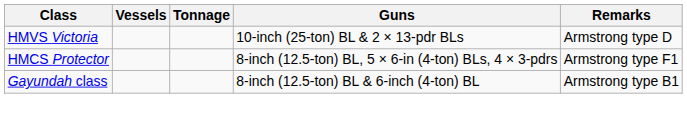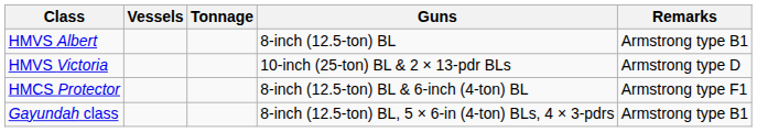 <table class="wikitable" style="text-align:left">
 <tr>
 <th>Class</th>
 <th>Vessels</th>
 <th>Tonnage</th>
 <th>Guns</th>
 <th>Remarks</th>
+</tr>
+<tr>
+<td><a href='#'>HMVS <em>Albert</em></a></td>
+<td></td>
+<td></td>
+<td>8-inch (12.5-ton) BL</td>
+<td>Armstrong type B1</td>
 </tr>
 <tr>
 <td><a href='#'>HMVS <em>Victoria</em></a></td>
 <td></td>
 <td></td>
 <td>10-inch (25-ton) BL & 2 × 13-pdr BLs</td>
 <td>Armstrong type D</td>
 </tr>
 <tr>
 <td><a href='#'>HMCS <em>Protector</em></a></td>
 <td></td>
 <td></td>
-<td>8-inch (12.5-ton) BL, 5 × 6-in (4-ton) BLs, 4 × 3-pdrs</td>
+<td>8-inch (12.5-ton) BL & 6-inch (4-ton) BL</td>
 <td>Armstrong type F1</td>
 </tr>
 <tr>
 <td><a href='#'><em>Gayundah</em> class</a></td>
 <td></td>
 <td></td>
-<td>8-inch (12.5-ton) BL & 6-inch (4-ton) BL</td>
+<td>8-inch (12.5-ton) BL, 5 × 6-in (4-ton) BLs, 4 × 3-pdrs</td>
 <td>Armstrong type B1</td>
 </tr>
 </table>
